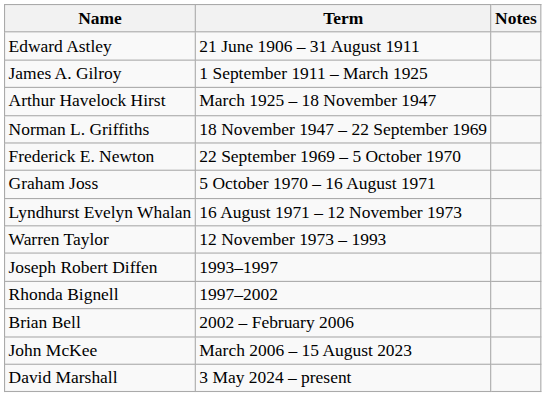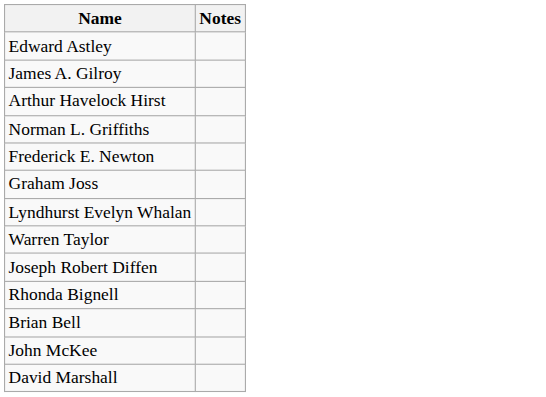 <table class="wikitable">
 <tr>
 <th>Name</th>
-<th>Term</th>
 <th>Notes</th>
 </tr>
 <tr>
 <td>Edward Astley</td>
-<td>21 June 1906 – 31 August 1911</td>
 <td></td>
 </tr>
 <tr>
 <td>James A. Gilroy</td>
-<td>1 September 1911 – March 1925</td>
 <td></td>
 </tr>
 <tr>
 <td>Arthur Havelock Hirst</td>
-<td>March 1925 – 18 November 1947</td>
 <td></td>
 </tr>
 <tr>
 <td>Norman L. Griffiths</td>
-<td>18 November 1947 – 22 September 1969</td>
 <td></td>
 </tr>
 <tr>
 <td>Frederick E. Newton</td>
-<td>22 September 1969 – 5 October 1970</td>
 <td></td>
 </tr>
 <tr>
 <td>Graham Joss</td>
-<td>5 October 1970 – 16 August 1971</td>
 <td></td>
 </tr>
 <tr>
 <td>Lyndhurst Evelyn Whalan</td>
-<td>16 August 1971 – 12 November 1973</td>
 <td></td>
 </tr>
 <tr>
 <td>Warren Taylor</td>
-<td>12 November 1973 – 1993</td>
 <td></td>
 </tr>
 <tr>
 <td>Joseph Robert Diffen</td>
-<td>1993–1997</td>
 <td></td>
 </tr>
 <tr>
 <td>Rhonda Bignell</td>
-<td>1997–2002</td>
 <td></td>
 </tr>
 <tr>
 <td>Brian Bell</td>
-<td>2002 – February 2006</td>
 <td></td>
 </tr>
 <tr>
 <td>John McKee</td>
-<td>March 2006 – 15 August 2023</td>
 <td></td>
 </tr>
 <tr>
 <td>David Marshall</td>
-<td>3 May 2024 – present</td>
 <td></td>
 </tr>
 </table>
